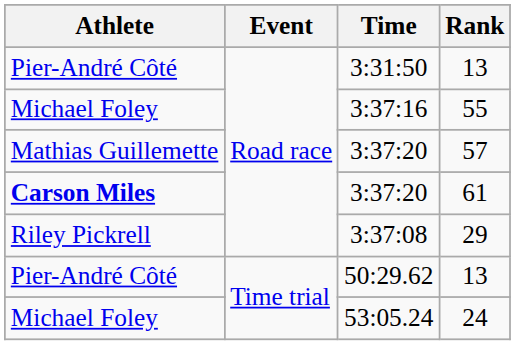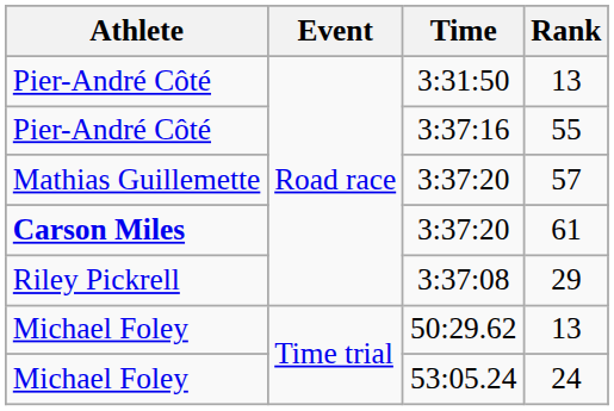 <table class=wikitable style="font-size:90%;">
 <tr>
 <th>Athlete</th>
 <th>Event</th>
 <th>Time</th>
 <th>Rank</th>
 </tr>
 <tr align=center>
 <td align=left><a href='#'>Pier-André Côté</a></td>
 <td align=left rowspan=5><a href='#'>Road race</a></td>
 <td>3:31:50</td>
 <td>13</td>
 </tr>
 <tr align=center>
-<td align=left><a href='#'>Michael Foley</a></td>
+<td align=left><a href='#'>Pier-André Côté</a></td>
 <td>3:37:16</td>
 <td>55</td>
 </tr>
 <tr align=center>
 <td align=left><a href='#'>Mathias Guillemette</a></td>
 <td>3:37:20</td>
 <td>57</td>
 </tr>
 <tr align=center>
 <td align=left><strong><a href='#'>Carson Miles</a></strong></td>
 <td>3:37:20</td>
 <td>61</td>
 </tr>
 <tr align=center>
 <td align=left><a href='#'>Riley Pickrell</a></td>
 <td>3:37:08</td>
 <td>29</td>
 </tr>
 <tr align=center>
-<td align=left><a href='#'>Pier-André Côté</a></td>
+<td align=left><a href='#'>Michael Foley</a></td>
 <td align=left rowspan=2><a href='#'>Time trial</a></td>
 <td>50:29.62</td>
 <td>13</td>
 </tr>
 <tr align=center>
 <td align=left><a href='#'>Michael Foley</a></td>
 <td>53:05.24</td>
 <td>24</td>
 </tr>
 </table>
